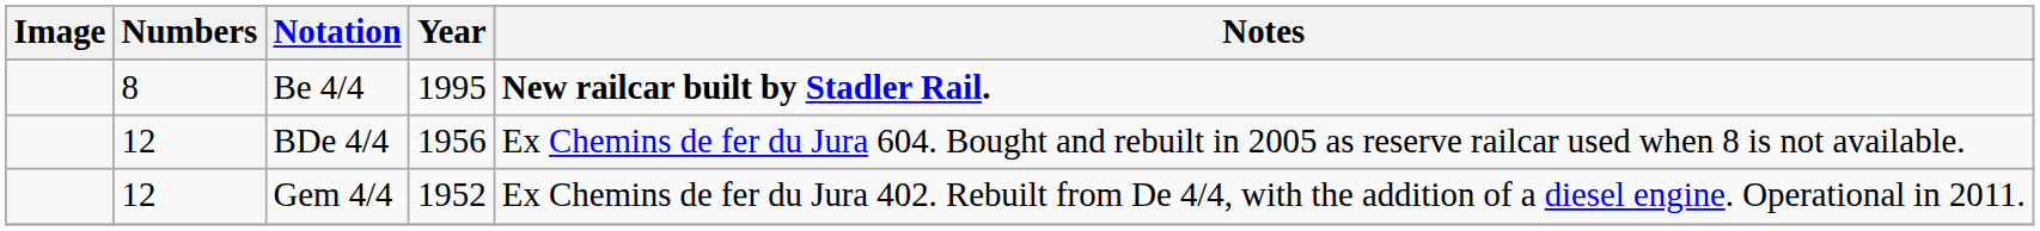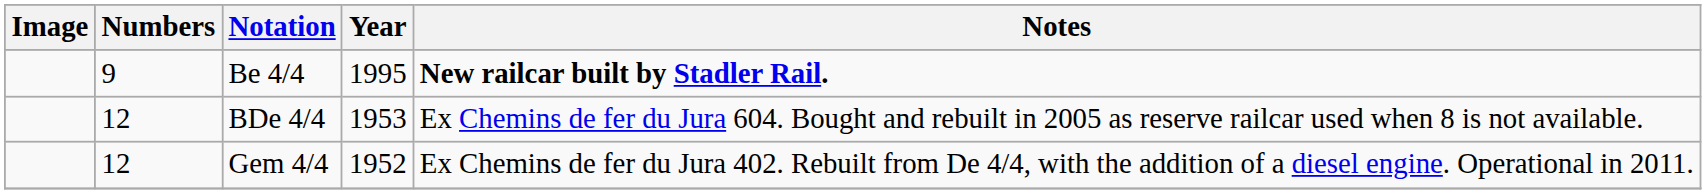 <table class="wikitable sortable">
 <tr>
 <th>Image</th>
 <th>Numbers</th>
 <th><a href='#'>Notation</a></th>
 <th>Year</th>
 <th>Notes</th>
 </tr>
 <tr>
 <td></td>
-<td>8</td>
+<td>9</td>
 <td>Be 4/4</td>
 <td>1995</td>
 <td><strong>New railcar built by <a href='#'>Stadler Rail</a>.</strong></td>
 </tr>
 <tr>
 <td></td>
 <td>12</td>
 <td>BDe 4/4</td>
-<td>1956</td>
+<td>1953</td>
 <td>Ex <a href='#'>Chemins de fer du Jura</a> 604. Bought and rebuilt in 2005 as reserve railcar used when 8 is not available.</td>
 </tr>
 <tr>
 <td></td>
 <td>12</td>
 <td>Gem 4/4</td>
 <td>1952</td>
 <td>Ex Chemins de fer du Jura 402. Rebuilt from De 4/4, with the addition of a <a href='#'>diesel engine</a>. Operational in 2011.</td>
 </tr>
 <tr>
 </tr>
 </table>
